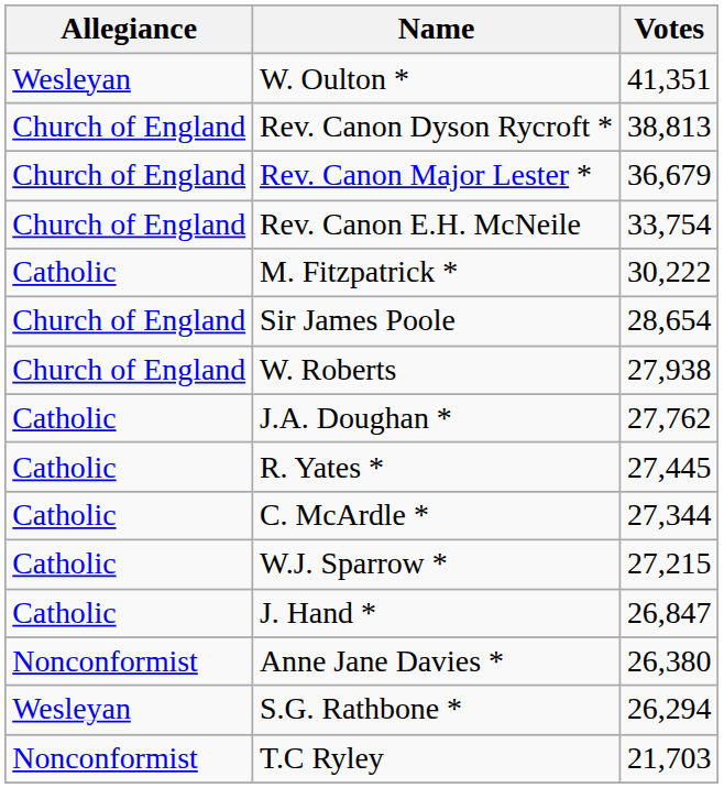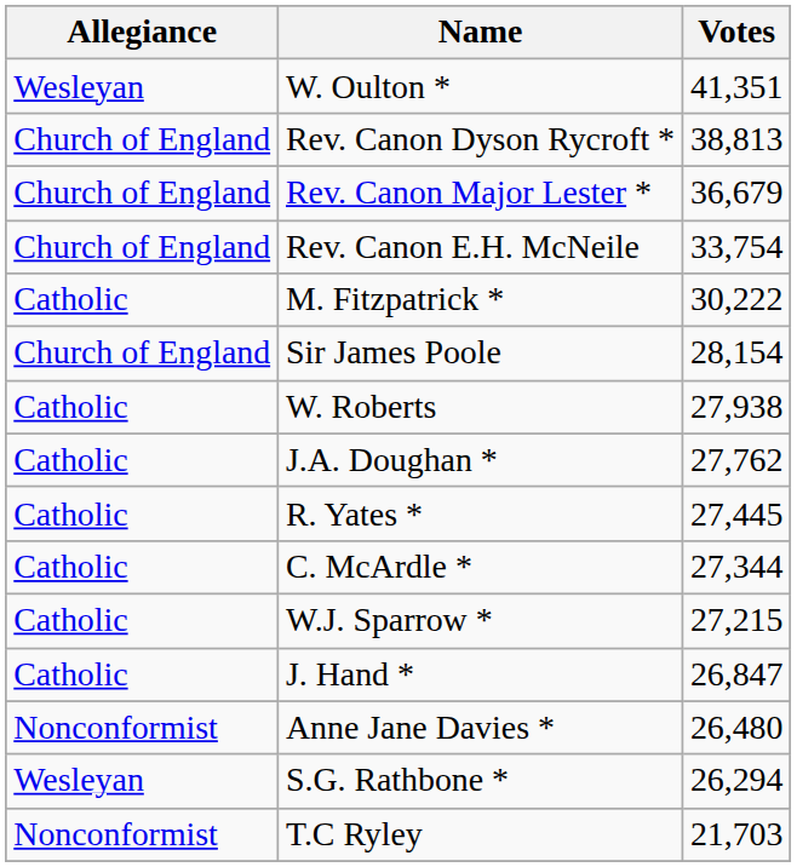 <table class="wikitable">
 <tr>
 <th>Allegiance</th>
 <th>Name</th>
 <th>Votes</th>
 </tr>
 <tr>
 <td><a href='#'>Wesleyan</a></td>
 <td>W. Oulton *</td>
 <td>41,351</td>
 </tr>
 <tr>
 <td><a href='#'>Church of England</a></td>
 <td>Rev. Canon Dyson Rycroft *</td>
 <td>38,813</td>
 </tr>
 <tr>
 <td><a href='#'>Church of England</a></td>
 <td><a href='#'>Rev. Canon Major Lester</a> *</td>
 <td>36,679</td>
 </tr>
 <tr>
 <td><a href='#'>Church of England</a></td>
 <td>Rev. Canon E.H. McNeile</td>
 <td>33,754</td>
 </tr>
 <tr>
 <td><a href='#'>Catholic</a></td>
 <td>M. Fitzpatrick *</td>
 <td>30,222</td>
 </tr>
 <tr>
 <td><a href='#'>Church of England</a></td>
 <td>Sir James Poole</td>
-<td>28,654</td>
+<td>28,154</td>
 </tr>
 <tr>
-<td><a href='#'>Church of England</a></td>
+<td><a href='#'>Catholic</a></td>
 <td>W. Roberts</td>
 <td>27,938</td>
 </tr>
 <tr>
 <td><a href='#'>Catholic</a></td>
 <td>J.A. Doughan *</td>
 <td>27,762</td>
 </tr>
 <tr>
 <td><a href='#'>Catholic</a></td>
 <td>R. Yates *</td>
 <td>27,445</td>
 </tr>
 <tr>
 <td><a href='#'>Catholic</a></td>
 <td>C. McArdle *</td>
 <td>27,344</td>
 </tr>
 <tr>
 <td><a href='#'>Catholic</a></td>
 <td>W.J. Sparrow *</td>
 <td>27,215</td>
 </tr>
 <tr>
 <td><a href='#'>Catholic</a></td>
 <td>J. Hand *</td>
 <td>26,847</td>
 </tr>
 <tr>
 <td><a href='#'>Nonconformist</a></td>
 <td>Anne Jane Davies *</td>
-<td>26,380</td>
+<td>26,480</td>
 </tr>
 <tr>
 <td><a href='#'>Wesleyan</a></td>
 <td>S.G. Rathbone *</td>
 <td>26,294</td>
 </tr>
 <tr>
 <td><a href='#'>Nonconformist</a></td>
 <td>T.C Ryley</td>
 <td>21,703</td>
 </tr>
 <tr>
 </tr>
 </table>
